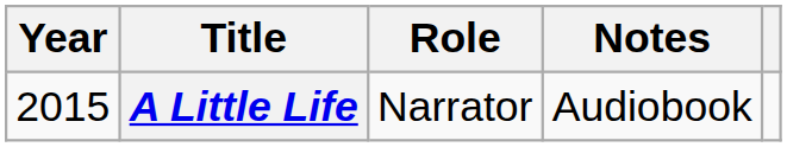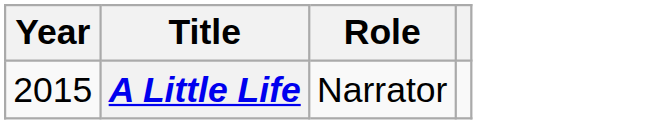 <table class="wikitable plainrowheaders sortable">
 <tr>
 <th scope="col">Year</th>
 <th scope="col">Title</th>
 <th scope="col">Role</th>
-<th scope="col" class="unsortable">Notes</th>
 <th scope="col" class="unsortable"></th>
 </tr>
 <tr>
 <td>2015</td>
 <th scope="row"><em><a href='#'>A Little Life</a></em></th>
 <td>Narrator</td>
-<td>Audiobook</td>
 <td style="text-align:center;"></td>
 </tr>
 </table>
